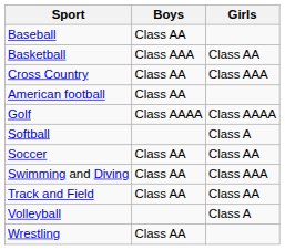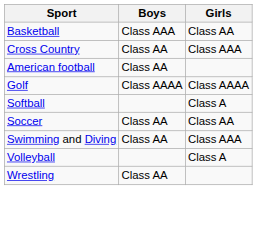 <table class="wikitable">
 <tr>
 <th>Sport</th>
 <th>Boys</th>
 <th>Girls</th>
-</tr>
-<tr>
-<td><a href='#'>Baseball</a></td>
-<td>Class AA</td>
-<td></td>
 </tr>
 <tr>
 <td><a href='#'>Basketball</a></td>
 <td>Class AAA</td>
 <td>Class AA</td>
 </tr>
 <tr>
 <td><a href='#'>Cross Country</a></td>
 <td>Class AA</td>
 <td>Class AAA</td>
 </tr>
 <tr>
 <td><a href='#'>American football</a></td>
 <td>Class AA</td>
 <td></td>
 </tr>
 <tr>
 <td><a href='#'>Golf</a></td>
 <td>Class AAAA</td>
 <td>Class AAAA</td>
 </tr>
 <tr>
 <td><a href='#'>Softball</a></td>
 <td></td>
 <td>Class A</td>
 </tr>
 <tr>
 <td><a href='#'>Soccer</a></td>
 <td>Class AA</td>
 <td>Class AA</td>
 </tr>
 <tr>
 <td><a href='#'>Swimming</a> and <a href='#'>Diving</a></td>
 <td>Class AA</td>
 <td>Class AAA</td>
 </tr>
 <tr>
-<td><a href='#'>Track and Field</a></td>
-<td>Class AA</td>
-<td>Class AA</td>
-</tr>
-<tr>
 <td><a href='#'>Volleyball</a></td>
 <td></td>
 <td>Class A</td>
 </tr>
 <tr>
 <td><a href='#'>Wrestling</a></td>
 <td>Class AA</td>
 <td></td>
 </tr>
 </table>
